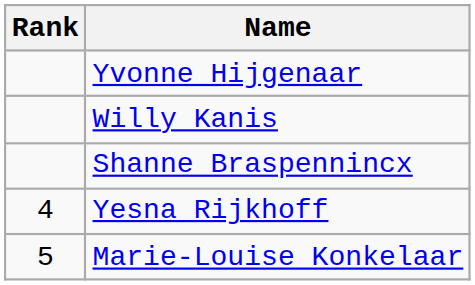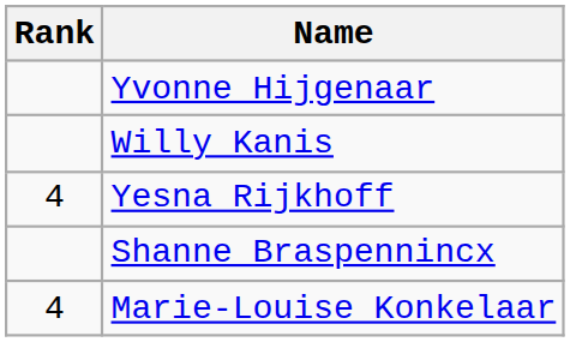 <table class="wikitable sortable" style="text-align:center">
 <tr>
 <th>Rank</th>
 <th>Name</th>
 </tr>
 <tr>
 <td></td>
 <td align=left><a href='#'>Yvonne Hijgenaar</a></td>
 </tr>
 <tr>
 <td></td>
 <td align=left><a href='#'>Willy Kanis</a></td>
 </tr>
 <tr>
+<td>4</td>
+<td align=left><a href='#'>Yesna Rijkhoff</a></td>
+</tr>
+<tr>
 <td></td>
 <td align=left><a href='#'>Shanne Braspennincx</a></td>
 </tr>
 <tr>
 <td>4</td>
-<td align=left><a href='#'>Yesna Rijkhoff</a></td>
-</tr>
-<tr>
-<td>5</td>
 <td align=left><a href='#'>Marie-Louise Konkelaar</a></td>
 </tr>
 </table>
